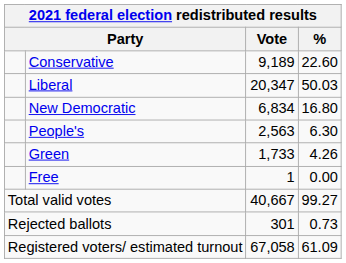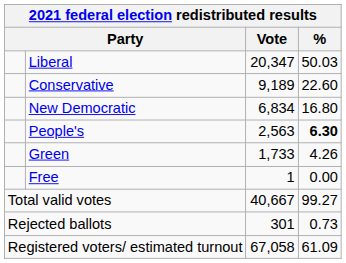 <table class="wikitable">
 <tr>
 <th colspan="4"><a href='#'>2021 federal election</a> redistributed results</th>
 </tr>
 <tr>
 <th bgcolor="#DDDDFF" width="130px" colspan="2">Party</th>
 <th bgcolor="#DDDDFF" width="50px">Vote</th>
 <th bgcolor="#DDDDFF" width="30px">%</th>
 </tr>
 <tr>
 <td> </td>
+<td><a href='#'>Liberal</a></td>
+<td align=right>20,347</td>
+<td align=right>50.03</td>
+</tr>
+<tr>
+<td> </td>
 <td><a href='#'>Conservative</a></td>
 <td align=right>9,189</td>
 <td align=right>22.60</td>
-</tr>
-<tr>
-<td> </td>
-<td><a href='#'>Liberal</a></td>
-<td align=right>20,347</td>
-<td align=right>50.03</td>
 </tr>
 <tr>
 <td> </td>
 <td><a href='#'>New Democratic</a></td>
 <td align=right>6,834</td>
 <td align=right>16.80</td>
 </tr>
 <tr>
 <td> </td>
 <td><a href='#'>People's</a></td>
 <td align=right>2,563</td>
-<td align=right>6.30</td>
+<td align=right><strong>6.30</strong></td>
 </tr>
 <tr>
 <td> </td>
 <td><a href='#'>Green</a></td>
 <td align=right>1,733</td>
 <td align=right>4.26</td>
 </tr>
 <tr>
 <td> </td>
 <td><a href='#'>Free</a></td>
 <td align=right>1</td>
 <td align=right>0.00</td>
 </tr>
 <tr>
 <td colspan="2">Total valid votes</td>
 <td align=right>40,667</td>
 <td align=right>99.27</td>
 </tr>
 <tr>
 <td colspan="2">Rejected ballots</td>
 <td align=right>301</td>
 <td align=right>0.73</td>
 </tr>
 <tr>
 <td colspan="2">Registered voters/ estimated turnout</td>
 <td align=right>67,058</td>
 <td align=right>61.09</td>
 </tr>
 </table>
